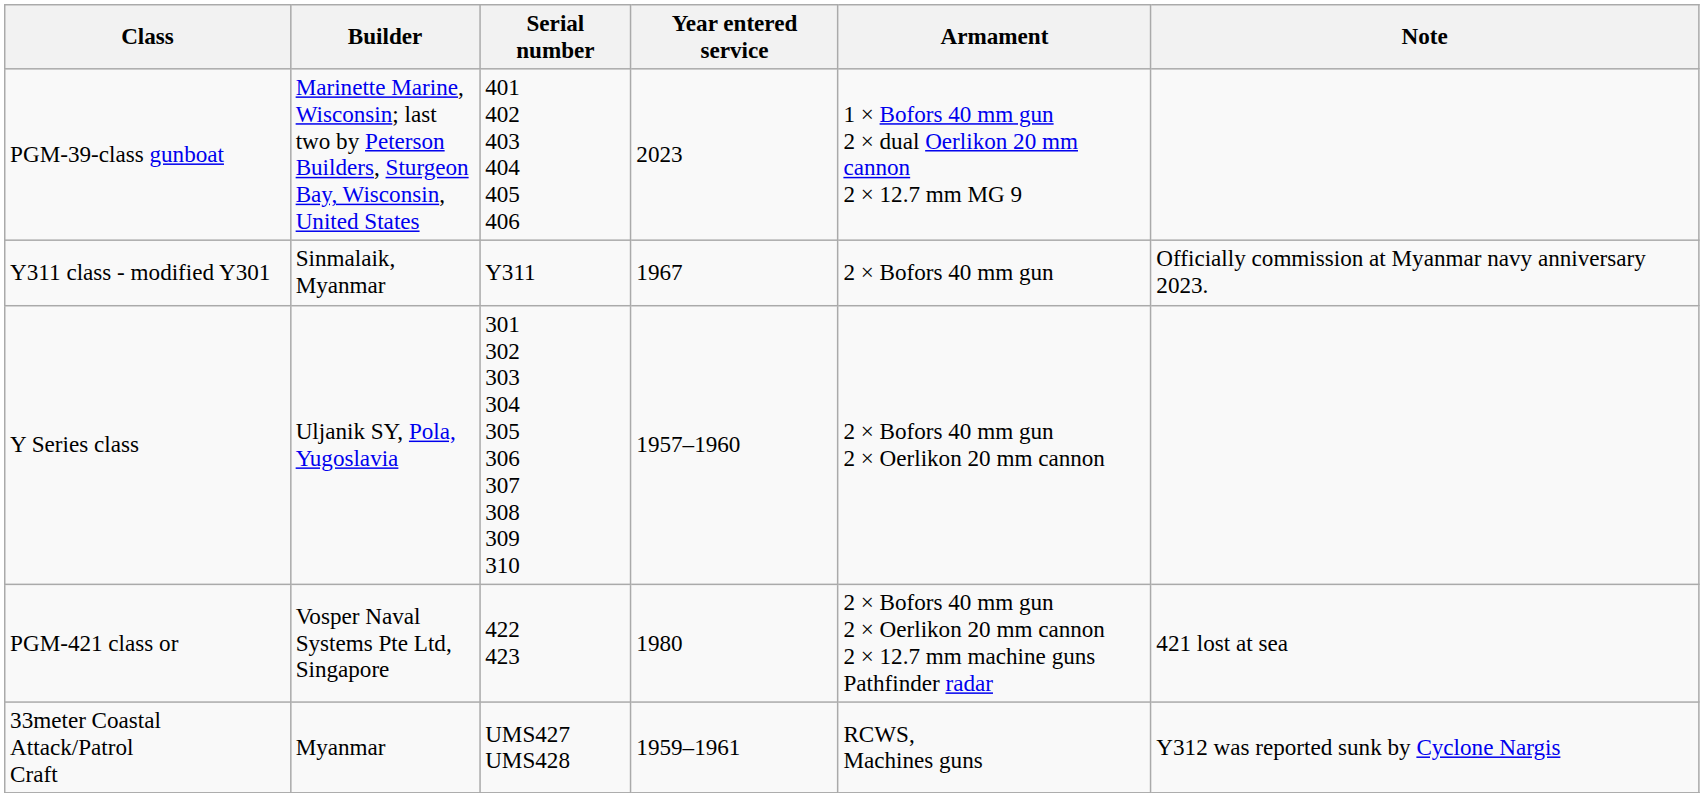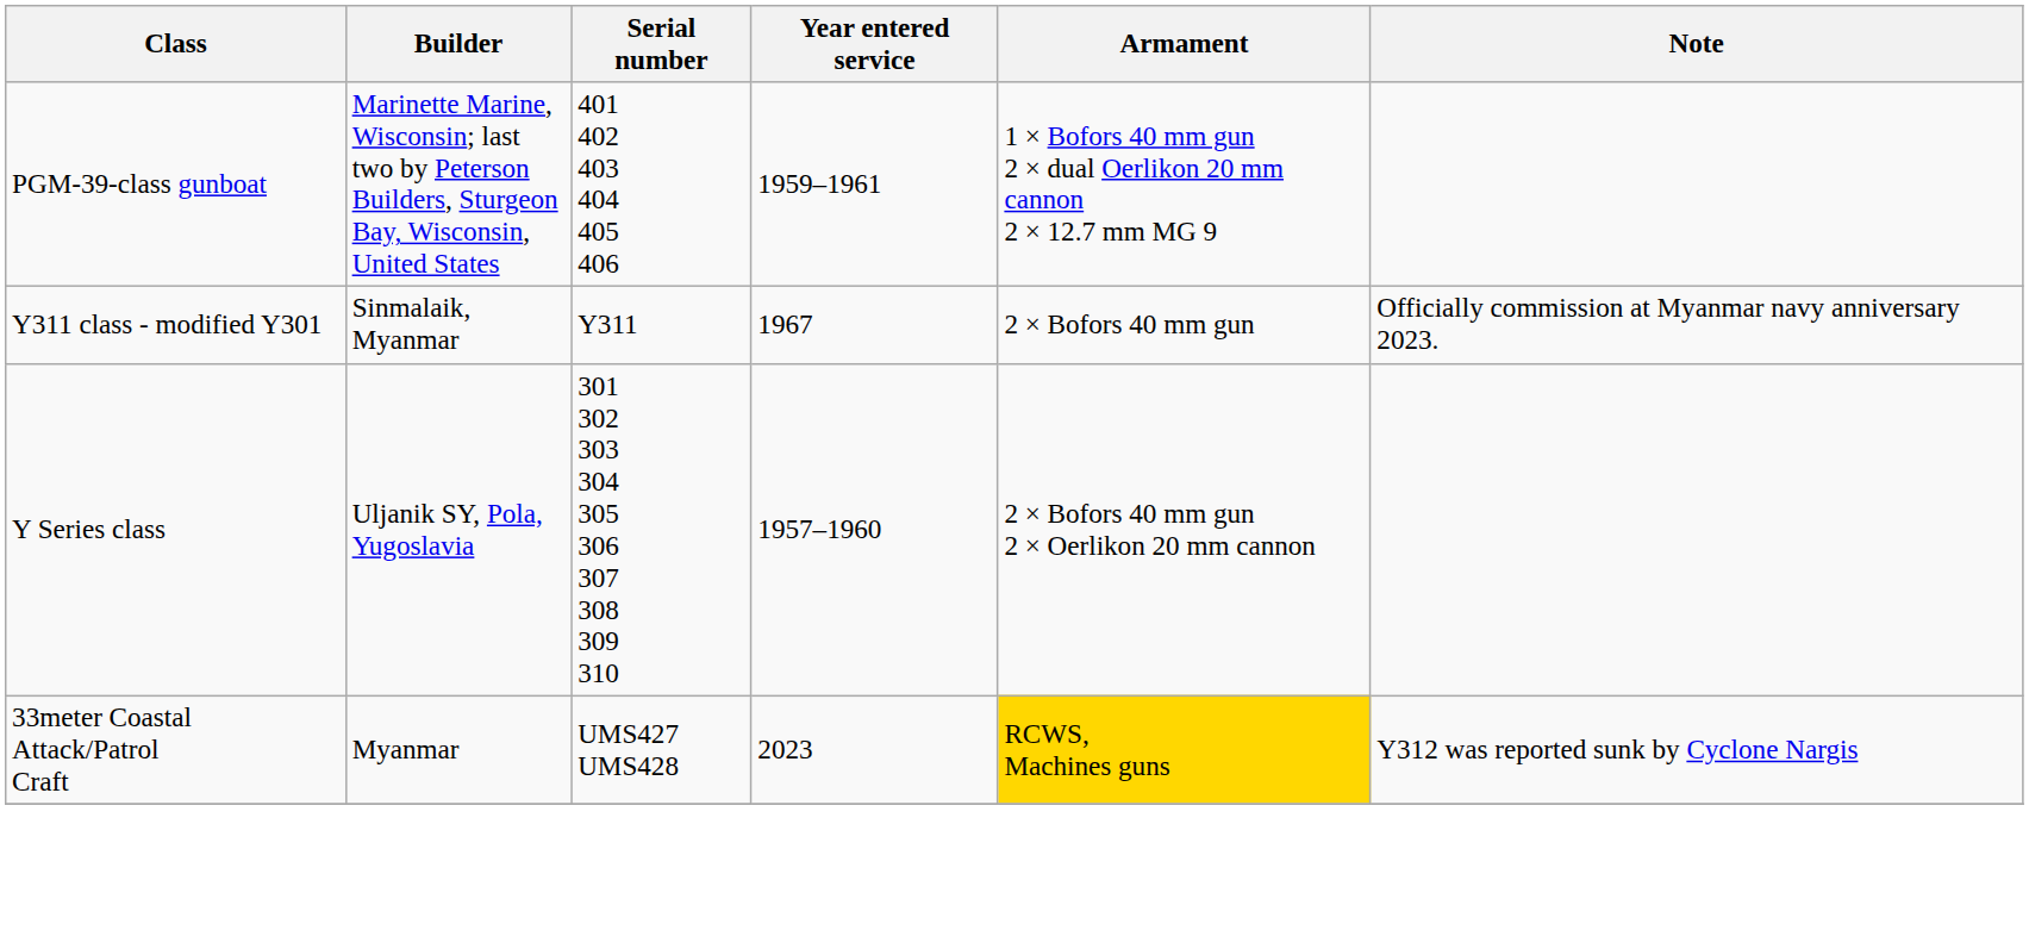 <table class="wikitable" style="font-size:97%; width:90%">
 <tr>
 <th>Class</th>
 <th width="120">Builder</th>
 <th>Serial number</th>
 <th>Year entered service</th>
 <th>Armament</th>
 <th>Note</th>
 </tr>
 <tr>
 <td>PGM-39-class <a href='#'>gunboat</a></td>
 <td><a href='#'>Marinette Marine</a>, <a href='#'>Wisconsin</a>; last two by <a href='#'>Peterson Builders</a>, <a href='#'>Sturgeon Bay, Wisconsin</a>, <a href='#'>United States</a> </td>
 <td>401<br>402<br>403<br>404<br>405<br>406</td>
-<td>2023</td>
+<td>1959–1961</td>
 <td>1 × <a href='#'>Bofors 40 mm gun</a><br> 2 × dual <a href='#'>Oerlikon 20 mm cannon</a><br> 2 × 12.7 mm MG 9</td>
 <td></td>
 </tr>
 <tr>
 <td>Y311 class - modified Y301</td>
 <td>Sinmalaik, Myanmar </td>
 <td>Y311</td>
 <td>1967</td>
 <td>2 × Bofors 40 mm gun<br></td>
 <td>Officially commission at Myanmar navy anniversary 2023.</td>
 </tr>
 <tr>
 <td>Y Series class</td>
 <td>Uljanik SY, <a href='#'>Pola, Yugoslavia</a> </td>
 <td>301<br>302<br>303<br>304<br>305<br>306<br>307<br>308<br>309<br>310</td>
 <td>1957–1960</td>
 <td>2 × Bofors 40 mm gun<br> 2 × Oerlikon 20 mm cannon</td>
 <td></td>
 </tr>
 <tr>
-<td>PGM-421 class or </td>
-<td>Vosper Naval Systems Pte Ltd, Singapore </td>
-<td>422<br>423</td>
-<td>1980</td>
-<td>2 × Bofors 40 mm gun<br>2 × Oerlikon 20 mm cannon<br>2 × 12.7 mm machine guns<br>Pathfinder <a href='#'>radar</a></td>
-<td>421 lost at sea</td>
-</tr>
-<tr>
 <td>33meter Coastal Attack/Patrol<br>Craft</td>
 <td>Myanmar</td>
 <td>UMS427<br>UMS428</td>
-<td>1959–1961</td>
-<td>RCWS,<br>Machines guns</td>
+<td>2023</td>
+<td style="background: gold;">RCWS,<br>Machines guns</td>
 <td>Y312 was reported sunk by <a href='#'>Cyclone Nargis</a></td>
 </tr>
 <tr>
 </tr>
 </table>
